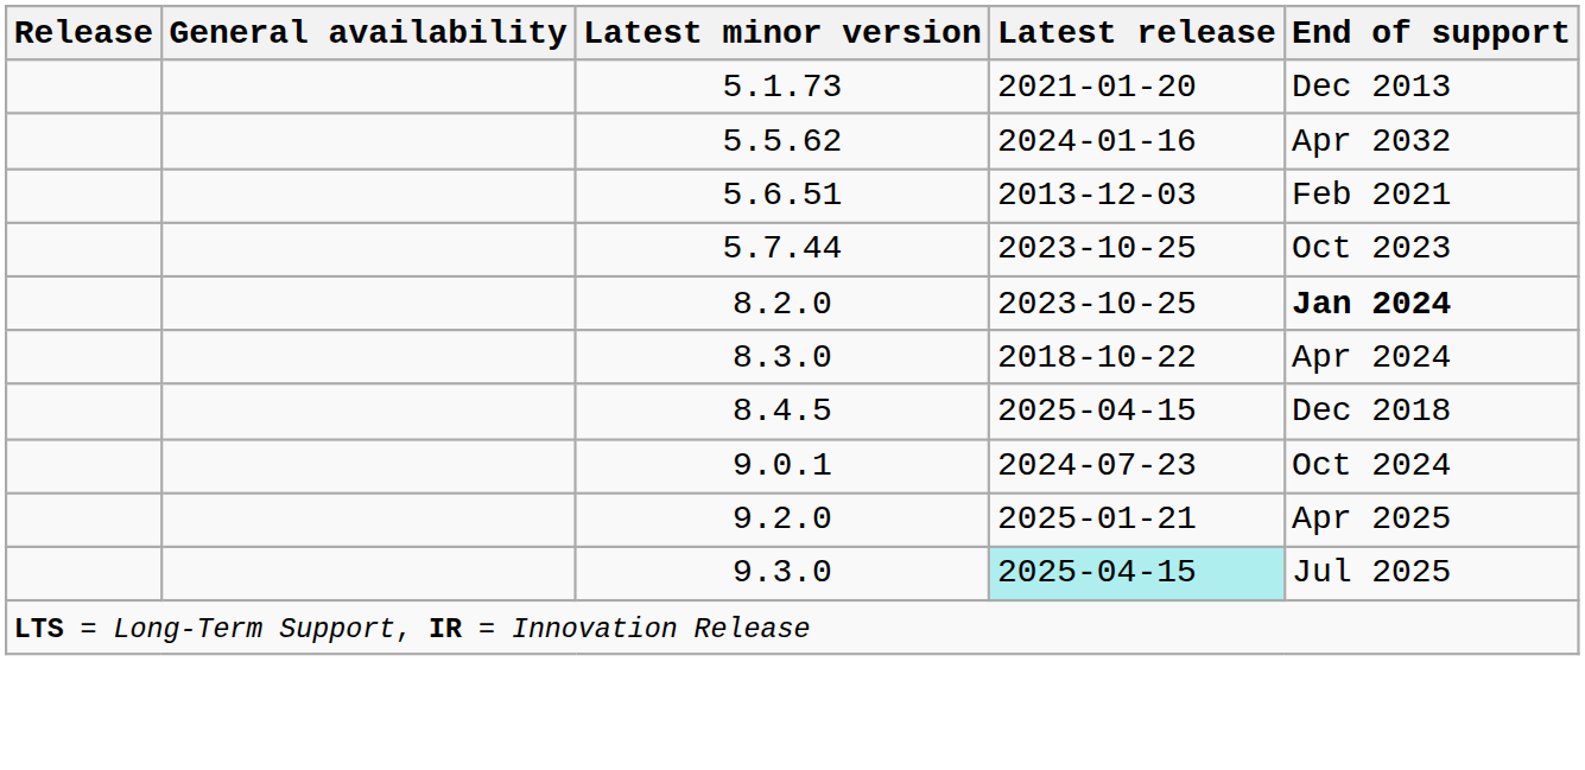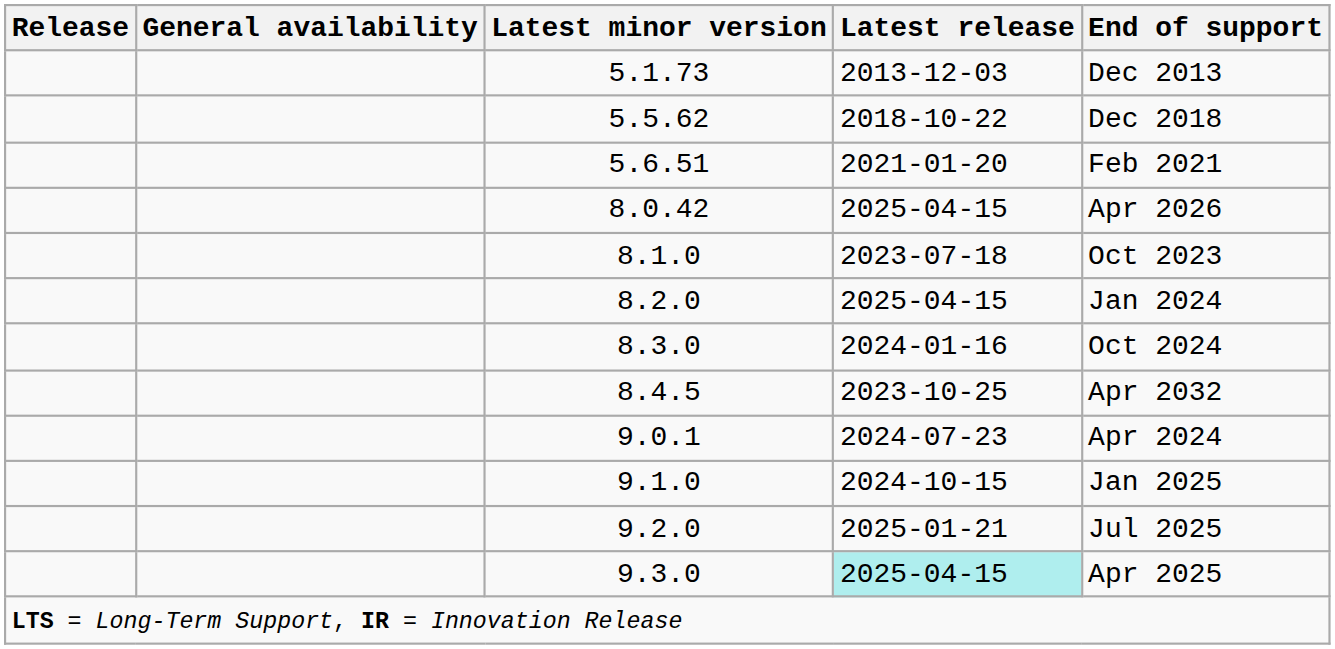 <table class="wikitable sortable">
 <tr>
 <th>Release</th>
 <th>General availability</th>
 <th>Latest minor version</th>
 <th>Latest release</th>
 <th>End of support</th>
 </tr>
 <tr>
 <td></td>
 <td></td>
 <td style="text-align:center">5.1.73</td>
-<td>2021-01-20</td>
+<td>2013-12-03</td>
 <td>Dec 2013</td>
 </tr>
 <tr>
 <td></td>
 <td></td>
 <td style="text-align:center">5.5.62</td>
-<td>2024-01-16</td>
-<td>Apr 2032</td>
+<td>2018-10-22</td>
+<td>Dec 2018</td>
 </tr>
 <tr>
 <td></td>
 <td></td>
 <td style="text-align:center">5.6.51</td>
-<td>2013-12-03</td>
+<td>2021-01-20</td>
 <td>Feb 2021</td>
 </tr>
 <tr>
 <td></td>
 <td> </td>
-<td style="text-align:center">5.7.44</td>
-<td>2023-10-25</td>
+<td style="text-align:center; white-space:nowrap">8.0.42</td>
+<td>2025-04-15</td>
+<td>Apr 2026</td>
+</tr>
+<tr>
+<td></td>
+<td></td>
+<td style="text-align:center">8.1.0</td>
+<td>2023-07-18</td>
 <td>Oct 2023</td>
 </tr>
 <tr>
 <td></td>
 <td></td>
 <td style="text-align:center">8.2.0</td>
-<td>2023-10-25</td>
-<td><strong>Jan 2024</strong></td>
+<td>2025-04-15</td>
+<td>Jan 2024</td>
 </tr>
 <tr>
 <td></td>
 <td></td>
 <td style="text-align:center">8.3.0</td>
-<td>2018-10-22</td>
-<td>Apr 2024</td>
+<td>2024-01-16</td>
+<td>Oct 2024</td>
 </tr>
 <tr>
 <td></td>
 <td> </td>
 <td style="text-align:center; white-space:nowrap">8.4.5</td>
-<td>2025-04-15</td>
-<td>Dec 2018</td>
+<td>2023-10-25</td>
+<td>Apr 2032</td>
 </tr>
 <tr>
 <td></td>
 <td> </td>
 <td style="text-align:center; white-space:nowrap">9.0.1</td>
 <td>2024-07-23</td>
-<td>Oct 2024</td>
+<td>Apr 2024</td>
+</tr>
+<tr>
+<td></td>
+<td> </td>
+<td style="text-align:center; white-space:nowrap">9.1.0</td>
+<td>2024-10-15</td>
+<td>Jan 2025</td>
 </tr>
 <tr>
 <td></td>
 <td> </td>
 <td style="text-align:center; white-space:nowrap">9.2.0</td>
 <td>2025-01-21</td>
-<td>Apr 2025</td>
+<td>Jul 2025</td>
 </tr>
 <tr>
 <td></td>
 <td> </td>
 <td style="text-align:center; white-space:nowrap">9.3.0</td>
 <td style="background: paleturquoise;">2025-04-15</td>
-<td>Jul 2025</td>
+<td>Apr 2025</td>
 </tr>
 <tr>
 <td colspan="5"><small> <strong>LTS</strong> = <em>Long-Term Support</em>, <strong>IR</strong> = <em>Innovation Release</em></small></td>
 </tr>
 </table>
